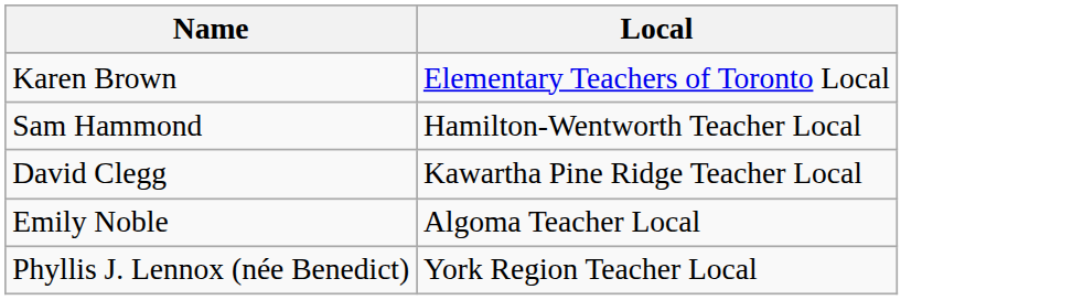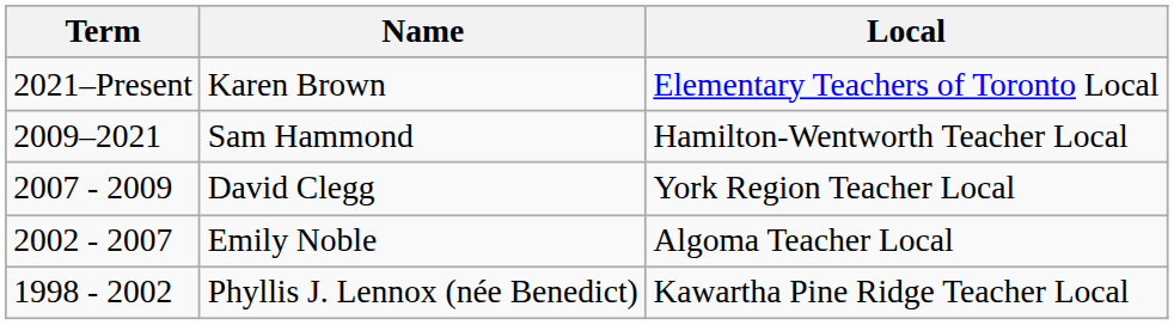 <table class="wikitable">
 <tr>
+<th>Term</th>
 <th>Name</th>
 <th>Local</th>
 </tr>
 <tr>
+<td>2021–Present</td>
 <td>Karen Brown</td>
 <td><a href='#'>Elementary Teachers of Toronto</a> Local</td>
 </tr>
 <tr>
+<td>2009–2021</td>
 <td>Sam Hammond</td>
 <td>Hamilton-Wentworth Teacher Local</td>
 </tr>
 <tr>
+<td>2007 - 2009</td>
 <td>David Clegg</td>
-<td>Kawartha Pine Ridge Teacher Local</td>
+<td>York Region Teacher Local</td>
 </tr>
 <tr>
+<td>2002 - 2007</td>
 <td>Emily Noble</td>
 <td>Algoma Teacher Local</td>
 </tr>
 <tr>
+<td>1998 - 2002</td>
 <td>Phyllis J. Lennox (née Benedict)</td>
-<td>York Region Teacher Local</td>
+<td>Kawartha Pine Ridge Teacher Local</td>
 </tr>
 </table>
